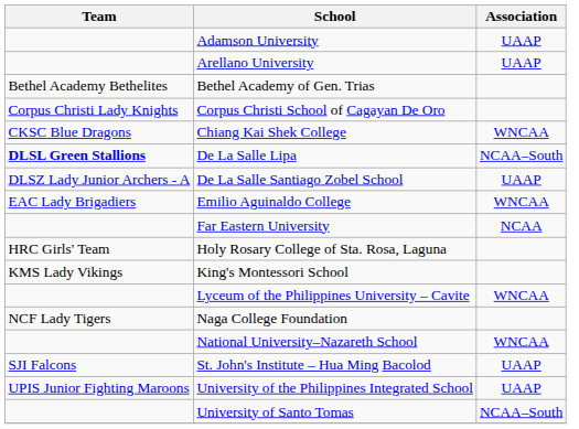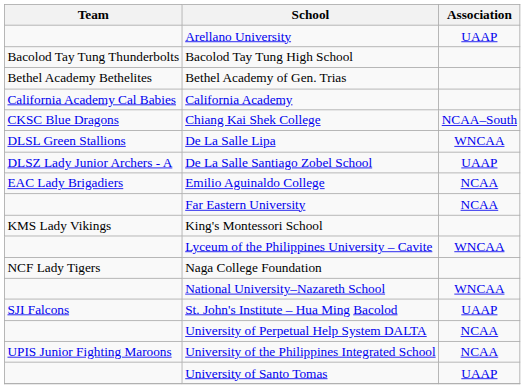 <table class="wikitable sortable">
 <tr>
 <th>Team</th>
 <th>School</th>
 <th>Association</th>
 </tr>
 <tr>
 <td></td>
-<td><a href='#'>Adamson University</a></td>
+<td><a href='#'>Arellano University</a></td>
 <td align=center><a href='#'>UAAP</a></td>
 </tr>
 <tr>
-<td></td>
-<td><a href='#'>Arellano University</a></td>
-<td align=center><a href='#'>UAAP</a></td>
+<td>Bacolod Tay Tung Thunderbolts</td>
+<td>Bacolod Tay Tung High School</td>
+<td align=center></td>
 </tr>
 <tr>
 <td>Bethel Academy Bethelites</td>
 <td>Bethel Academy of Gen. Trias</td>
 <td></td>
 </tr>
 <tr>
-<td><a href='#'>Corpus Christi Lady Knights</a></td>
-<td><a href='#'>Corpus Christi School</a> of <a href='#'>Cagayan De Oro</a></td>
+<td><a href='#'>California Academy Cal Babies</a></td>
+<td><a href='#'>California Academy</a></td>
 <td></td>
 </tr>
 <tr>
 <td><a href='#'>CKSC Blue Dragons</a></td>
 <td><a href='#'>Chiang Kai Shek College</a></td>
-<td align=center><a href='#'>WNCAA</a></td>
+<td align=center><a href='#'>NCAA–South</a></td>
 </tr>
 <tr>
-<td><strong><a href='#'>DLSL Green Stallions</a></strong></td>
+<td><a href='#'>DLSL Green Stallions</a></td>
 <td><a href='#'>De La Salle Lipa</a></td>
-<td align=center><a href='#'>NCAA–South</a></td>
+<td align=center><a href='#'>WNCAA</a></td>
 </tr>
 <tr>
 <td><a href='#'>DLSZ Lady Junior Archers - A</a></td>
 <td><a href='#'>De La Salle Santiago Zobel School</a></td>
 <td align=center><a href='#'>UAAP</a></td>
 </tr>
 <tr>
 <td><a href='#'>EAC Lady Brigadiers</a></td>
 <td><a href='#'>Emilio Aguinaldo College</a></td>
-<td align=center><a href='#'>WNCAA</a></td>
+<td align=center><a href='#'>NCAA</a></td>
 </tr>
 <tr>
 <td></td>
 <td><a href='#'>Far Eastern University</a></td>
 <td align=center><a href='#'>NCAA</a></td>
-</tr>
-<tr>
-<td>HRC Girls' Team</td>
-<td>Holy Rosary College of Sta. Rosa, Laguna</td>
-<td></td>
 </tr>
 <tr>
 <td>KMS Lady Vikings</td>
 <td>King's Montessori School</td>
 <td></td>
 </tr>
 <tr>
 <td></td>
 <td><a href='#'>Lyceum of the Philippines University – Cavite</a></td>
 <td align=center><a href='#'>WNCAA</a></td>
 </tr>
 <tr>
 <td>NCF Lady Tigers</td>
 <td>Naga College Foundation</td>
 <td></td>
 </tr>
 <tr>
 <td></td>
 <td><a href='#'>National University–Nazareth School</a></td>
 <td align=center><a href='#'>WNCAA</a></td>
 </tr>
 <tr>
 <td><a href='#'>SJI Falcons</a></td>
 <td><a href='#'>St. John's Institute – Hua Ming</a> <a href='#'>Bacolod</a></td>
 <td align=center><a href='#'>UAAP</a></td>
 </tr>
 <tr>
+<td></td>
+<td><a href='#'>University of Perpetual Help System DALTA</a></td>
+<td align=center><a href='#'>NCAA</a></td>
+</tr>
+<tr>
 <td><a href='#'>UPIS Junior Fighting Maroons</a></td>
 <td><a href='#'>University of the Philippines Integrated School</a></td>
-<td align=center><a href='#'>UAAP</a></td>
+<td align=center><a href='#'>NCAA</a></td>
 </tr>
 <tr>
 <td></td>
 <td><a href='#'>University of Santo Tomas</a></td>
-<td align=center><a href='#'>NCAA–South</a></td>
+<td align=center><a href='#'>UAAP</a></td>
 </tr>
 <tr>
 </tr>
 </table>
